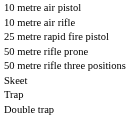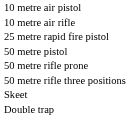 <table>
 <tr>
 <td>10 metre air pistol <br></td>
 <td> </td>
 <td></td>
 <td></td>
 </tr>
 <tr>
 <td>10 metre air rifle <br></td>
 <td> </td>
 <td></td>
 <td></td>
 </tr>
 <tr>
 <td>25 metre rapid fire pistol <br></td>
 <td></td>
+<td></td>
+<td></td>
+</tr>
+<tr>
+<td>50 metre pistol <br></td>
+<td> </td>
 <td></td>
 <td></td>
 </tr>
 <tr>
 <td>50 metre rifle prone <br></td>
 <td> </td>
 <td></td>
 <td></td>
 </tr>
 <tr valign="top">
 <td>50 metre rifle three positions <br></td>
 <td></td>
 <td></td>
 <td></td>
 </tr>
 <tr valign="top">
 <td>Skeet <br></td>
 <td></td>
 <td></td>
 <td></td>
 </tr>
 <tr valign="top">
-<td>Trap <br></td>
-<td></td>
-<td></td>
-<td></td>
-</tr>
-<tr valign="top">
 <td>Double trap <br></td>
 <td></td>
 <td></td>
 <td></td>
 </tr>
 </table>
